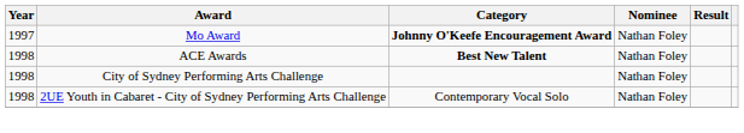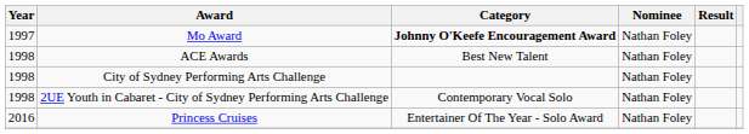 <table class="wikitable plainrowheaders" style=text-align:center>
 <tr>
 <th scope="col">Year</th>
 <th scope="col">Award</th>
 <th scope="col">Category</th>
 <th scope="col">Nominee</th>
 <th scope="col">Result</th>
 <th scope="col"></th>
 </tr>
 <tr>
 <td>1997</td>
 <td><a href='#'>Mo Award</a></td>
 <td><strong>Johnny O'Keefe Encouragement Award</strong></td>
 <td>Nathan Foley</td>
 <td></td>
 <td></td>
 </tr>
 <tr>
 <td>1998</td>
 <td>ACE Awards</td>
-<td><strong>Best New Talent</strong></td>
+<td>Best New Talent</td>
 <td>Nathan Foley</td>
 <td></td>
 <td></td>
 </tr>
 <tr>
 <td>1998</td>
 <td>City of Sydney Performing Arts Challenge</td>
 <td></td>
 <td>Nathan Foley</td>
 <td></td>
 <td></td>
 </tr>
 <tr>
 <td>1998</td>
 <td><a href='#'>2UE</a> Youth in Cabaret - City of Sydney Performing Arts Challenge</td>
 <td>Contemporary Vocal Solo</td>
 <td>Nathan Foley</td>
 <td></td>
 <td></td>
 </tr>
 <tr>
+<td>2016</td>
+<td><a href='#'>Princess Cruises</a></td>
+<td>Entertainer Of The Year - Solo Award</td>
+<td>Nathan Foley</td>
+<td></td>
+<td></td>
+</tr>
+<tr>
 </tr>
 </table>
